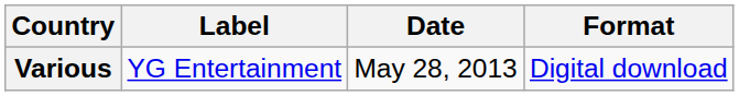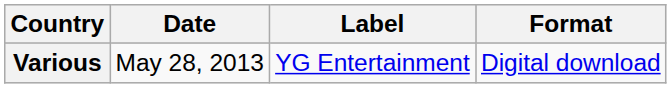 <table class="wikitable plainrowheaders">
 <tr>
 <th>Country</th>
+<th>Date</th>
 <th>Label</th>
-<th>Date</th>
 <th>Format</th>
 </tr>
 <tr>
 <th scope="row">Various</th>
+<td>May 28, 2013</td>
 <td><a href='#'>YG Entertainment</a></td>
-<td>May 28, 2013</td>
 <td><a href='#'>Digital download</a></td>
 </tr>
 </table>
